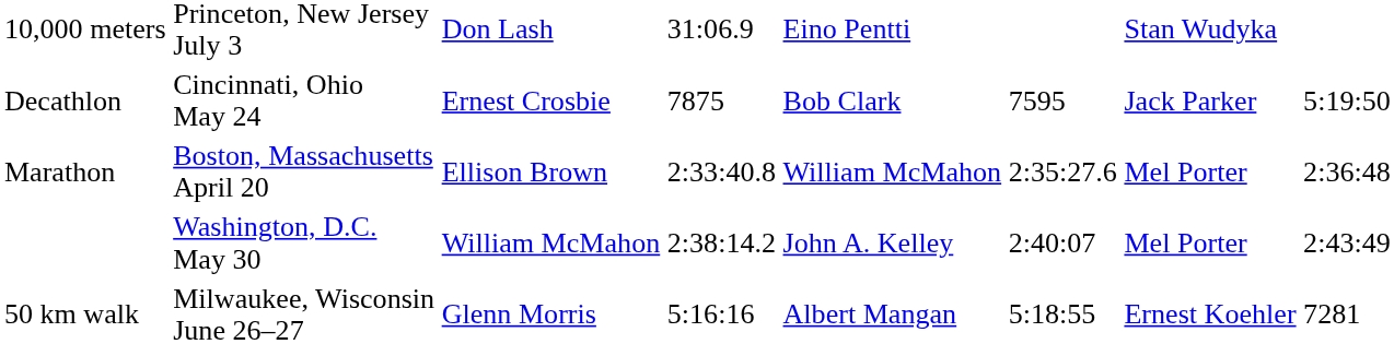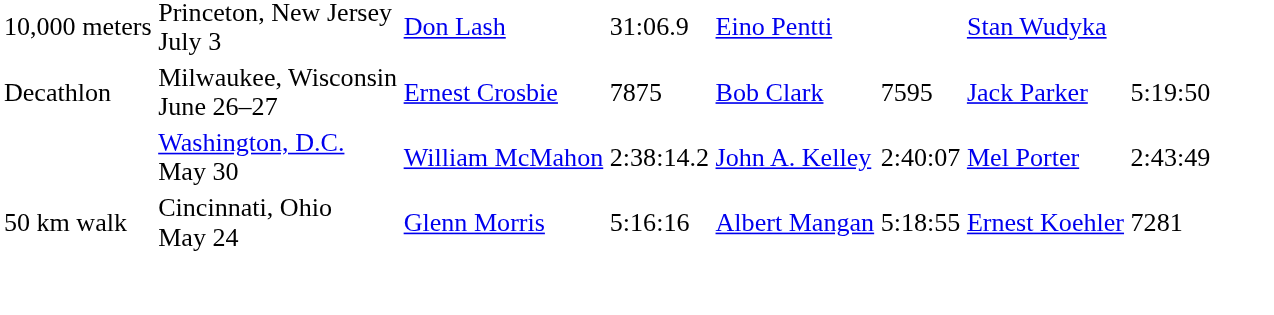 <table>
 <tr>
 <td>10,000 meters</td>
 <td>Princeton, New Jersey<br>July 3</td>
 <td><a href='#'>Don Lash</a></td>
 <td>31:06.9 <strong></strong></td>
 <td><a href='#'>Eino Pentti</a></td>
 <td></td>
 <td><a href='#'>Stan Wudyka</a></td>
 <td></td>
 </tr>
 <tr>
 <td>Decathlon</td>
-<td>Cincinnati, Ohio<br>May 24</td>
+<td>Milwaukee, Wisconsin<br>June 26–27</td>
 <td><a href='#'>Ernest Crosbie</a></td>
 <td>7875 <strong></strong></td>
 <td><a href='#'>Bob Clark</a></td>
 <td>7595</td>
 <td><a href='#'>Jack Parker</a></td>
 <td>5:19:50</td>
-</tr>
-<tr>
-<td>Marathon</td>
-<td><a href='#'>Boston, Massachusetts</a><br>April 20</td>
-<td><a href='#'>Ellison Brown</a></td>
-<td>2:33:40.8</td>
-<td><a href='#'>William McMahon</a></td>
-<td>2:35:27.6</td>
-<td><a href='#'>Mel Porter</a></td>
-<td>2:36:48</td>
 </tr>
 <tr>
 <td></td>
 <td><a href='#'>Washington, D.C.</a><br>May 30</td>
 <td><a href='#'>William McMahon</a></td>
 <td>2:38:14.2</td>
 <td><a href='#'>John A. Kelley</a></td>
 <td>2:40:07</td>
 <td><a href='#'>Mel Porter</a></td>
 <td>2:43:49</td>
 </tr>
 <tr>
 <td>50 km walk</td>
-<td>Milwaukee, Wisconsin<br>June 26–27</td>
+<td>Cincinnati, Ohio<br>May 24</td>
 <td><a href='#'>Glenn Morris</a></td>
 <td>5:16:16</td>
 <td><a href='#'>Albert Mangan</a></td>
 <td>5:18:55</td>
 <td><a href='#'>Ernest Koehler</a></td>
 <td>7281</td>
 </tr>
 </table>
